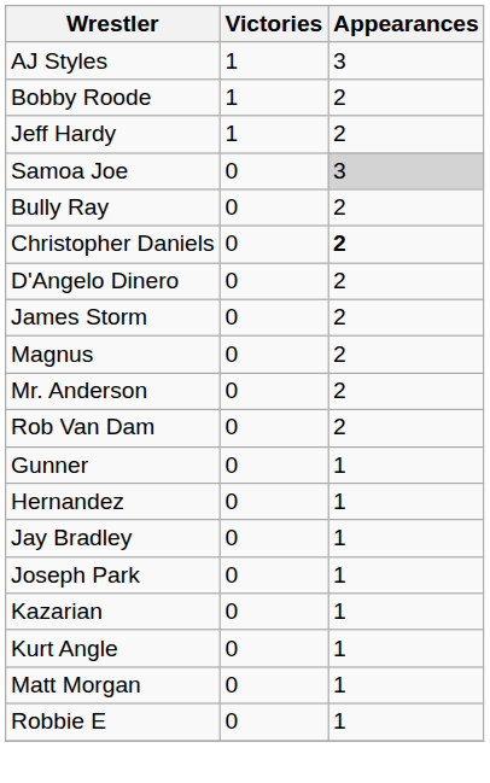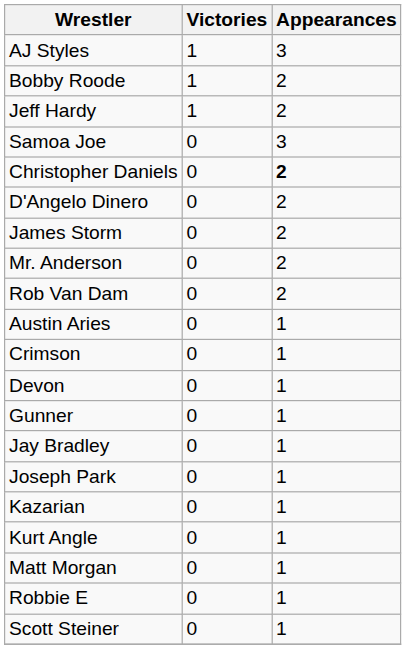 <table class="wikitable sortable">
 <tr>
 <th>Wrestler</th>
 <th>Victories</th>
 <th>Appearances</th>
 </tr>
 <tr>
 <td>AJ Styles</td>
 <td>1</td>
 <td>3</td>
 </tr>
 <tr>
 <td>Bobby Roode</td>
 <td>1</td>
 <td>2</td>
 </tr>
 <tr>
 <td>Jeff Hardy</td>
 <td>1</td>
 <td>2</td>
 </tr>
 <tr>
 <td>Samoa Joe</td>
 <td>0</td>
-<td style="background: lightgrey;">3</td>
-</tr>
-<tr>
-<td>Bully Ray</td>
-<td>0</td>
-<td>2</td>
+<td>3</td>
 </tr>
 <tr>
 <td>Christopher Daniels</td>
 <td>0</td>
 <td><strong>2</strong></td>
 </tr>
 <tr>
 <td>D'Angelo Dinero</td>
 <td>0</td>
 <td>2</td>
 </tr>
 <tr>
 <td>James Storm</td>
 <td>0</td>
 <td>2</td>
 </tr>
 <tr>
-<td>Magnus</td>
-<td>0</td>
-<td>2</td>
-</tr>
-<tr>
 <td>Mr. Anderson</td>
 <td>0</td>
 <td>2</td>
 </tr>
 <tr>
 <td>Rob Van Dam</td>
 <td>0</td>
 <td>2</td>
 </tr>
 <tr>
-<td>Gunner</td>
+<td>Austin Aries</td>
 <td>0</td>
 <td>1</td>
 </tr>
 <tr>
-<td>Hernandez</td>
+<td>Crimson</td>
+<td>0</td>
+<td>1</td>
+</tr>
+<tr>
+<td>Devon</td>
+<td>0</td>
+<td>1</td>
+</tr>
+<tr>
+<td>Gunner</td>
 <td>0</td>
 <td>1</td>
 </tr>
 <tr>
 <td>Jay Bradley</td>
 <td>0</td>
 <td>1</td>
 </tr>
 <tr>
 <td>Joseph Park</td>
 <td>0</td>
 <td>1</td>
 </tr>
 <tr>
 <td>Kazarian</td>
 <td>0</td>
 <td>1</td>
 </tr>
 <tr>
 <td>Kurt Angle</td>
 <td>0</td>
 <td>1</td>
 </tr>
 <tr>
 <td>Matt Morgan</td>
 <td>0</td>
 <td>1</td>
 </tr>
 <tr>
 <td>Robbie E</td>
 <td>0</td>
 <td>1</td>
 </tr>
 <tr>
+<td>Scott Steiner</td>
+<td>0</td>
+<td>1</td>
+</tr>
+<tr>
 </tr>
 </table>
